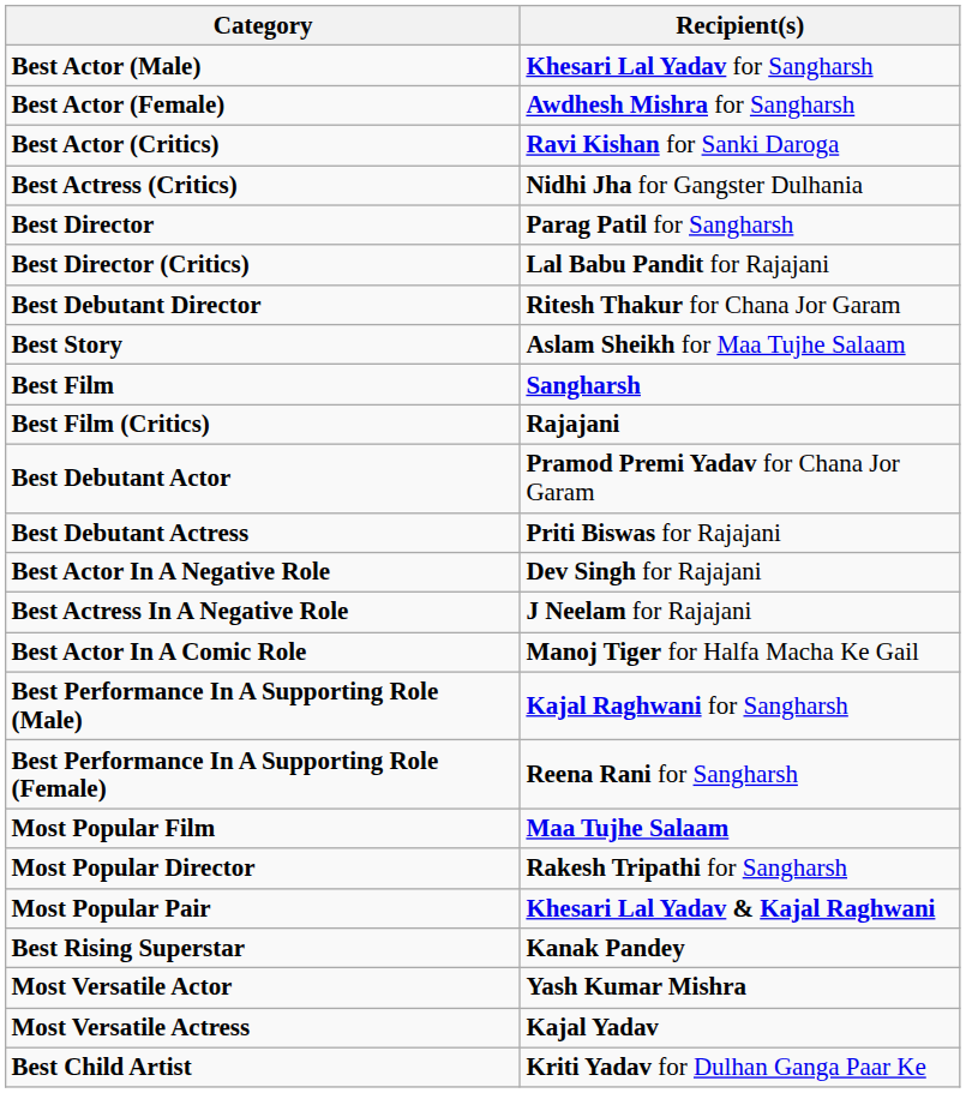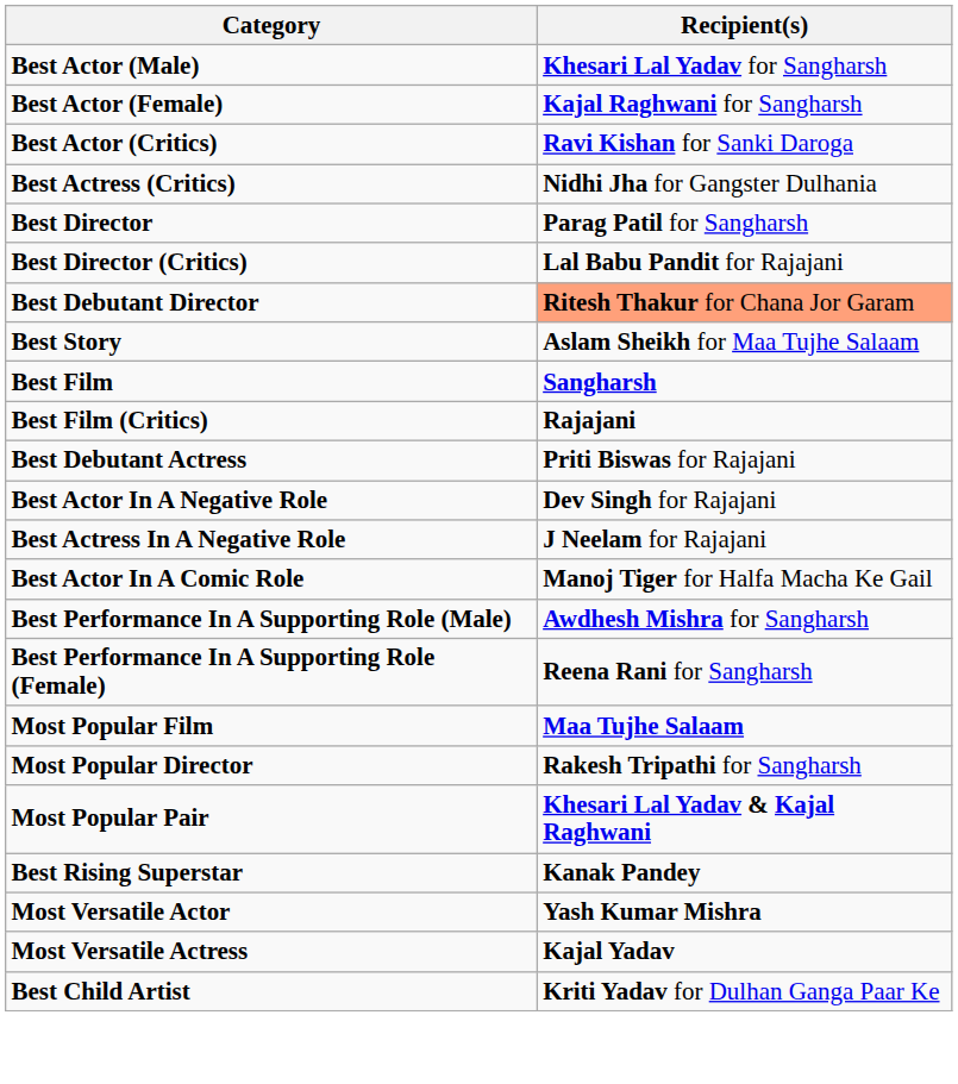 <table class="wikitable">
 <tr>
 <th>Category</th>
 <th>Recipient(s)</th>
 </tr>
 <tr>
 <td><strong>Best Actor (Male)</strong></td>
 <td><strong><a href='#'>Khesari Lal Yadav</a></strong> for <a href='#'>Sangharsh</a></td>
 </tr>
 <tr>
 <td><strong>Best Actor (Female)</strong></td>
-<td><strong><a href='#'>Awdhesh Mishra</a></strong> for <a href='#'>Sangharsh</a></td>
+<td><strong><a href='#'>Kajal Raghwani</a></strong> for <a href='#'>Sangharsh</a></td>
 </tr>
 <tr>
 <td><strong>Best Actor (Critics)</strong></td>
 <td><strong><a href='#'>Ravi Kishan</a></strong> for <a href='#'>Sanki Daroga</a></td>
 </tr>
 <tr>
 <td><strong>Best Actress (Critics)</strong></td>
 <td><strong>Nidhi Jha</strong> for Gangster Dulhania</td>
 </tr>
 <tr>
 <td><strong>Best Director</strong></td>
 <td><strong>Parag Patil</strong> for <a href='#'>Sangharsh</a></td>
 </tr>
 <tr>
 <td><strong>Best Director (Critics)</strong></td>
 <td><strong>Lal Babu Pandit</strong> for Rajajani</td>
 </tr>
 <tr>
 <td><strong>Best Debutant Director</strong></td>
-<td><strong>Ritesh Thakur</strong> for Chana Jor Garam</td>
+<td style="background: lightsalmon;"><strong>Ritesh Thakur</strong> for Chana Jor Garam</td>
 </tr>
 <tr>
 <td><strong>Best Story</strong></td>
 <td><strong>Aslam Sheikh</strong> for <a href='#'>Maa Tujhe Salaam</a></td>
 </tr>
 <tr>
 <td><strong>Best Film</strong></td>
 <td><strong><a href='#'>Sangharsh</a></strong></td>
 </tr>
 <tr>
 <td><strong>Best Film (Critics)</strong></td>
 <td><strong>Rajajani</strong></td>
-</tr>
-<tr>
-<td><strong>Best Debutant Actor</strong></td>
-<td><strong>Pramod Premi Yadav</strong> for Chana Jor Garam</td>
 </tr>
 <tr>
 <td><strong>Best Debutant Actress</strong></td>
 <td><strong>Priti Biswas</strong> for Rajajani</td>
 </tr>
 <tr>
 <td><strong>Best Actor In A Negative Role</strong></td>
 <td><strong>Dev Singh</strong> for Rajajani</td>
 </tr>
 <tr>
 <td><strong>Best Actress In A Negative Role</strong></td>
 <td><strong>J Neelam</strong> for Rajajani</td>
 </tr>
 <tr>
 <td><strong>Best Actor In A Comic Role</strong></td>
 <td><strong>Manoj Tiger</strong> for Halfa Macha Ke Gail</td>
 </tr>
 <tr>
 <td><strong>Best Performance In A Supporting Role (Male)</strong></td>
-<td><strong><a href='#'>Kajal Raghwani</a></strong> for <a href='#'>Sangharsh</a></td>
+<td><strong><a href='#'>Awdhesh Mishra</a></strong> for <a href='#'>Sangharsh</a></td>
 </tr>
 <tr>
 <td><strong>Best Performance In A Supporting Role (Female)</strong></td>
 <td><strong>Reena Rani</strong> for <a href='#'>Sangharsh</a></td>
 </tr>
 <tr>
 <td><strong>Most Popular Film</strong></td>
 <td><a href='#'><strong>Maa Tujhe Salaam</strong></a></td>
 </tr>
 <tr>
 <td><strong>Most Popular Director</strong></td>
 <td><strong>Rakesh Tripathi</strong> for <a href='#'>Sangharsh</a></td>
 </tr>
 <tr>
 <td><strong>Most Popular Pair</strong></td>
 <td><strong><a href='#'>Khesari Lal Yadav</a> & <a href='#'>Kajal Raghwani</a></strong></td>
 </tr>
 <tr>
 <td><strong>Best Rising Superstar</strong></td>
 <td><strong>Kanak Pandey</strong></td>
 </tr>
 <tr>
 <td><strong>Most Versatile Actor</strong></td>
 <td><strong>Yash Kumar Mishra</strong></td>
 </tr>
 <tr>
 <td><strong>Most Versatile Actress</strong></td>
 <td><strong>Kajal Yadav</strong></td>
 </tr>
 <tr>
 <td><strong>Best Child Artist</strong></td>
 <td><strong>Kriti Yadav</strong> for <a href='#'>Dulhan Ganga Paar Ke</a></td>
 </tr>
 </table>
